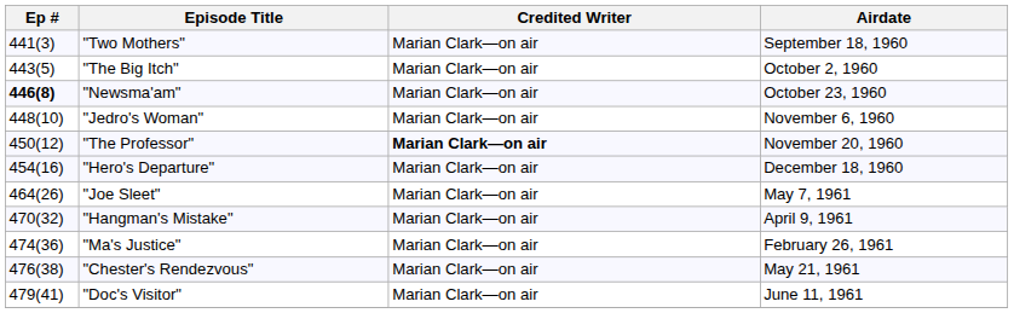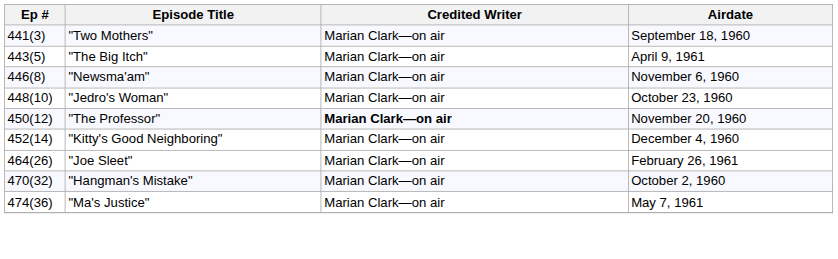 <table class=wikitable width=80%>
 <tr>
 <th width=5%>Ep #</th>
 <th width=25%>Episode Title</th>
 <th width=30%>Credited Writer</th>
 <th width=20%>Airdate</th>
 </tr>
 <tr bgcolor=#F8F8FF>
 <td>441(3)</td>
 <td>"Two Mothers"</td>
 <td>Marian Clark—on air</td>
 <td>September 18, 1960</td>
 </tr>
 <tr bgcolor=#FFFFFF>
 <td>443(5)</td>
 <td>"The Big Itch"</td>
 <td>Marian Clark—on air</td>
-<td>October 2, 1960</td>
+<td>April 9, 1961</td>
 </tr>
 <tr bgcolor=#F8F8FF>
-<td><strong>446(8)</strong></td>
+<td>446(8)</td>
 <td>"Newsma'am"</td>
 <td>Marian Clark—on air</td>
-<td>October 23, 1960</td>
+<td>November 6, 1960</td>
 </tr>
 <tr bgcolor=#FFFFFF>
 <td>448(10)</td>
 <td>"Jedro's Woman"</td>
 <td>Marian Clark—on air</td>
-<td>November 6, 1960</td>
+<td>October 23, 1960</td>
 </tr>
 <tr bgcolor=#F8F8FF>
 <td>450(12)</td>
 <td>"The Professor"</td>
 <td><strong>Marian Clark—on air</strong></td>
 <td>November 20, 1960</td>
 </tr>
-<tr bgcolor=#F8F8FF>
-<td>454(16)</td>
-<td>"Hero's Departure"</td>
+<tr bgcolor=#FFFFFF>
+<td>452(14)</td>
+<td>"Kitty's Good Neighboring"</td>
 <td>Marian Clark—on air</td>
-<td>December 18, 1960</td>
+<td>December 4, 1960</td>
 </tr>
 <tr bgcolor=#FFFFFF>
 <td>464(26)</td>
 <td>"Joe Sleet"</td>
 <td>Marian Clark—on air</td>
-<td>May 7, 1961</td>
+<td>February 26, 1961</td>
 </tr>
 <tr bgcolor=#F8F8FF>
 <td>470(32)</td>
 <td>"Hangman's Mistake"</td>
 <td>Marian Clark—on air</td>
-<td>April 9, 1961</td>
+<td>October 2, 1960</td>
 </tr>
 <tr bgcolor=#FFFFFF>
 <td>474(36)</td>
 <td>"Ma's Justice"</td>
 <td>Marian Clark—on air</td>
-<td>February 26, 1961</td>
-</tr>
-<tr bgcolor=#F8F8FF>
-<td>476(38)</td>
-<td>"Chester's Rendezvous"</td>
-<td>Marian Clark—on air</td>
-<td>May 21, 1961</td>
-</tr>
-<tr bgcolor=#FFFFFF>
-<td>479(41)</td>
-<td>"Doc's Visitor"</td>
-<td>Marian Clark—on air</td>
-<td>June 11, 1961</td>
+<td>May 7, 1961</td>
 </tr>
 <tr bgcolor=#F8F8FF>
 </tr>
 </table>
